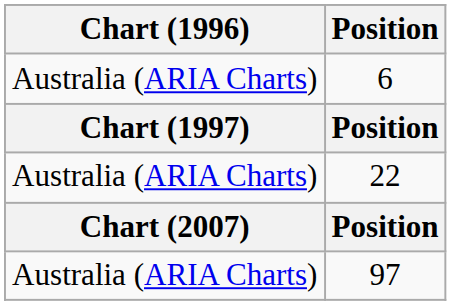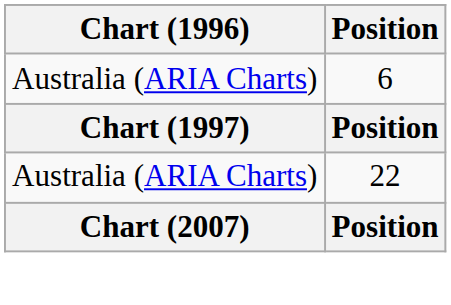 <table class="wikitable sortable">
 <tr>
 <th>Chart (1996)</th>
 <th>Position</th>
 </tr>
 <tr>
 <td>Australia (<a href='#'>ARIA Charts</a>)</td>
 <td align="center">6</td>
 </tr>
 <tr>
 <th>Chart (1997)</th>
 <th>Position</th>
 </tr>
 <tr>
 <td>Australia (<a href='#'>ARIA Charts</a>)</td>
 <td align="center">22</td>
 </tr>
 <tr>
 <th>Chart (2007)</th>
 <th>Position</th>
 </tr>
-<tr>
-<td>Australia (<a href='#'>ARIA Charts</a>)</td>
-<td align="center">97</td>
-</tr>
 </table>
